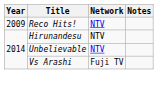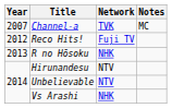 <table class="wikitable">
 <tr>
 <th>Year</th>
 <th>Title</th>
 <th>Network</th>
 <th>Notes</th>
 </tr>
 <tr>
-<td>2009</td>
+<td>2007</td>
+<td><em><a href='#'>Channel-a</a></em></td>
+<td><a href='#'>TVK</a></td>
+<td>MC</td>
+</tr>
+<tr>
+<td>2012</td>
 <td><em>Reco Hits!</em></td>
-<td><a href='#'>NTV</a></td>
+<td><a href='#'>Fuji TV</a></td>
+<td></td>
+</tr>
+<tr>
+<td>2013</td>
+<td><em>R no Hōsoku</em></td>
+<td><a href='#'>NHK</a></td>
 <td></td>
 </tr>
 <tr>
 <td rowspan="3">2014</td>
 <td><em>Hirunandesu</em></td>
 <td>NTV</td>
 <td></td>
 </tr>
 <tr>
 <td><em>Unbelievable</em></td>
 <td><a href='#'>NTV</a></td>
 <td></td>
 </tr>
 <tr>
 <td><em>Vs Arashi</em></td>
-<td>Fuji TV</td>
+<td><a href='#'>NHK</a></td>
 <td></td>
 </tr>
 </table>
